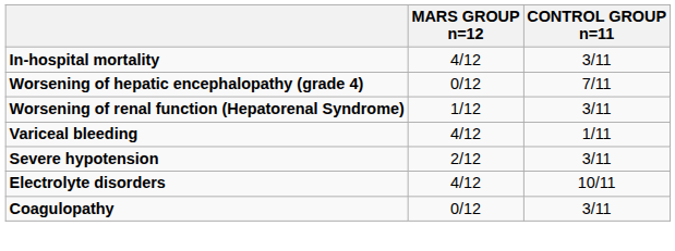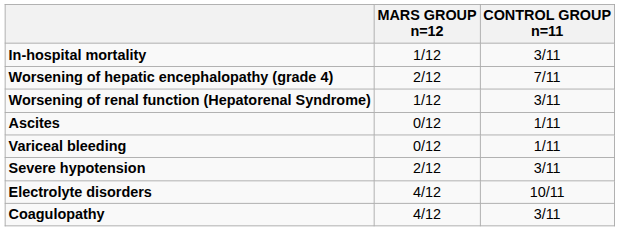 <table class="wikitable" style="text-align: center; margin: 1em auto 1em auto">
 <tr>
 <th></th>
 <th>MARS GROUP<br>n=12</th>
 <th>CONTROL GROUP<br>n=11</th>
 </tr>
 <tr>
 <td align="left"><strong>In-hospital mortality</strong></td>
-<td>4/12</td>
+<td>1/12</td>
 <td>3/11</td>
 </tr>
 <tr>
 <td align="left"><strong>Worsening of hepatic encephalopathy (grade 4)</strong></td>
-<td>0/12</td>
+<td>2/12</td>
 <td>7/11</td>
 </tr>
 <tr>
 <td align="left"><strong>Worsening of renal function (Hepatorenal Syndrome)</strong></td>
 <td>1/12</td>
 <td>3/11</td>
 </tr>
 <tr>
+<td align="left"><strong>Ascites</strong></td>
+<td>0/12</td>
+<td>1/11</td>
+</tr>
+<tr>
 <td align="left"><strong>Variceal bleeding</strong></td>
-<td>4/12</td>
+<td>0/12</td>
 <td>1/11</td>
 </tr>
 <tr>
 <td align="left"><strong>Severe hypotension</strong></td>
 <td>2/12</td>
 <td>3/11</td>
 </tr>
 <tr>
 <td align="left"><strong>Electrolyte disorders</strong></td>
 <td>4/12</td>
 <td>10/11</td>
 </tr>
 <tr>
 <td align="left"><strong>Coagulopathy</strong></td>
-<td>0/12</td>
+<td>4/12</td>
 <td>3/11</td>
 </tr>
 </table>
